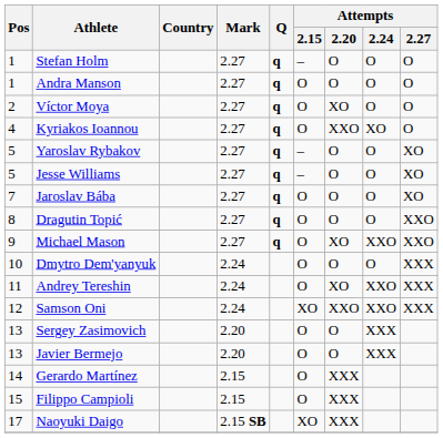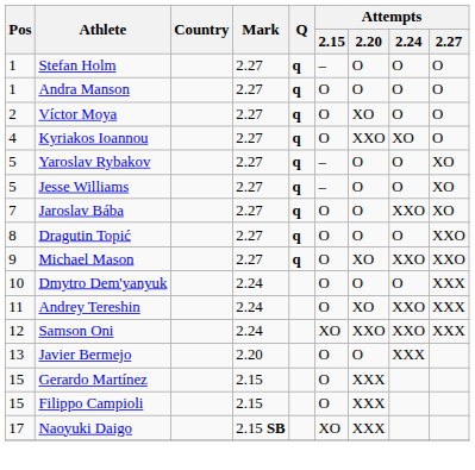 <table class="wikitable">
 <tr>
 <th rowspan=2>Pos</th>
 <th rowspan=2>Athlete</th>
 <th rowspan=2>Country</th>
 <th rowspan=2>Mark</th>
 <th rowspan=2 width=20>Q</th>
 <th colspan=4>Attempts</th>
 </tr>
 <tr>
 <th>2.15</th>
 <th>2.20</th>
 <th>2.24</th>
 <th>2.27</th>
 </tr>
 <tr>
 <td>1</td>
 <td><a href='#'>Stefan Holm</a></td>
 <td></td>
 <td>2.27</td>
 <td><strong>q</strong></td>
 <td>–</td>
 <td>O</td>
 <td>O</td>
 <td>O</td>
 </tr>
 <tr>
 <td>1</td>
 <td><a href='#'>Andra Manson</a></td>
 <td></td>
 <td>2.27</td>
 <td><strong>q</strong></td>
 <td>O</td>
 <td>O</td>
 <td>O</td>
 <td>O</td>
 </tr>
 <tr>
 <td>2</td>
 <td><a href='#'>Víctor Moya</a></td>
 <td></td>
 <td>2.27</td>
 <td><strong>q</strong></td>
 <td>O</td>
 <td>XO</td>
 <td>O</td>
 <td>O</td>
 </tr>
 <tr>
 <td>4</td>
 <td><a href='#'>Kyriakos Ioannou</a></td>
 <td></td>
 <td>2.27</td>
 <td><strong>q</strong></td>
 <td>O</td>
 <td>XXO</td>
 <td>XO</td>
 <td>O</td>
 </tr>
 <tr>
 <td>5</td>
 <td><a href='#'>Yaroslav Rybakov</a></td>
 <td></td>
 <td>2.27</td>
 <td><strong>q</strong></td>
 <td>–</td>
 <td>O</td>
 <td>O</td>
 <td>XO</td>
 </tr>
 <tr>
 <td>5</td>
 <td><a href='#'>Jesse Williams</a></td>
 <td></td>
 <td>2.27</td>
 <td><strong>q</strong></td>
 <td>–</td>
 <td>O</td>
 <td>O</td>
 <td>XO</td>
 </tr>
 <tr>
 <td>7</td>
 <td><a href='#'>Jaroslav Bába</a></td>
 <td></td>
 <td>2.27</td>
 <td><strong>q</strong></td>
 <td>O</td>
 <td>O</td>
-<td>O</td>
+<td>XXO</td>
 <td>XO</td>
 </tr>
 <tr>
 <td>8</td>
 <td><a href='#'>Dragutin Topić</a></td>
 <td></td>
 <td>2.27</td>
 <td><strong>q</strong></td>
 <td>O</td>
 <td>O</td>
 <td>O</td>
 <td>XXO</td>
 </tr>
 <tr>
 <td>9</td>
 <td><a href='#'>Michael Mason</a></td>
 <td></td>
 <td>2.27</td>
 <td><strong>q</strong></td>
 <td>O</td>
 <td>XO</td>
 <td>XXO</td>
 <td>XXO</td>
 </tr>
 <tr>
 <td>10</td>
 <td><a href='#'>Dmytro Dem'yanyuk</a></td>
 <td></td>
 <td>2.24</td>
 <td></td>
 <td>O</td>
 <td>O</td>
 <td>O</td>
 <td>XXX</td>
 </tr>
 <tr>
 <td>11</td>
 <td><a href='#'>Andrey Tereshin</a></td>
 <td></td>
 <td>2.24</td>
 <td></td>
 <td>O</td>
 <td>XO</td>
 <td>XXO</td>
 <td>XXX</td>
 </tr>
 <tr>
 <td>12</td>
 <td><a href='#'>Samson Oni</a></td>
 <td></td>
 <td>2.24</td>
 <td></td>
 <td>XO</td>
 <td>XXO</td>
 <td>XXO</td>
 <td>XXX</td>
 </tr>
 <tr>
 <td>13</td>
-<td><a href='#'>Sergey Zasimovich</a></td>
-<td></td>
-<td>2.20</td>
-<td></td>
-<td>O</td>
-<td>O</td>
-<td>XXX</td>
-<td></td>
-</tr>
-<tr>
-<td>13</td>
 <td><a href='#'>Javier Bermejo</a></td>
 <td></td>
 <td>2.20</td>
 <td></td>
 <td>O</td>
 <td>O</td>
 <td>XXX</td>
 <td></td>
 </tr>
 <tr>
-<td>14</td>
+<td>15</td>
 <td><a href='#'>Gerardo Martínez</a></td>
 <td></td>
 <td>2.15</td>
 <td></td>
 <td>O</td>
 <td>XXX</td>
 <td></td>
 <td></td>
 </tr>
 <tr>
 <td>15</td>
 <td><a href='#'>Filippo Campioli</a></td>
 <td></td>
 <td>2.15</td>
 <td></td>
 <td>O</td>
 <td>XXX</td>
 <td></td>
 <td></td>
 </tr>
 <tr>
 <td>17</td>
 <td><a href='#'>Naoyuki Daigo</a></td>
 <td></td>
 <td>2.15 <strong>SB</strong></td>
 <td></td>
 <td>XO</td>
 <td>XXX</td>
 <td></td>
 <td></td>
 </tr>
 <tr>
 </tr>
 </table>
